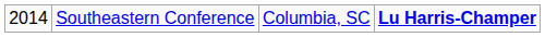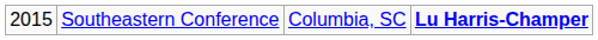 <table class="wikitable">
 <tr>
 </tr>
 <tr>
-<td>2014</td>
+<td>2015</td>
 <td><a href='#'>Southeastern Conference</a></td>
 <td><a href='#'>Columbia, SC</a></td>
 <td><strong><a href='#'>Lu Harris-Champer</a></strong></td>
 </tr>
 </table>
